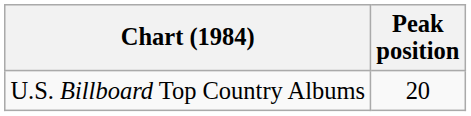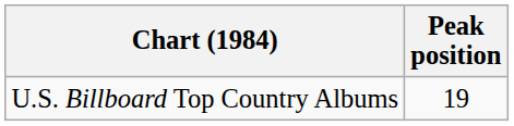 <table class="wikitable">
 <tr>
 <th>Chart (1984)</th>
 <th>Peak<br>position</th>
 </tr>
 <tr>
 <td>U.S. <em>Billboard</em> Top Country Albums</td>
-<td align="center">20</td>
+<td align="center">19</td>
 </tr>
 </table>
